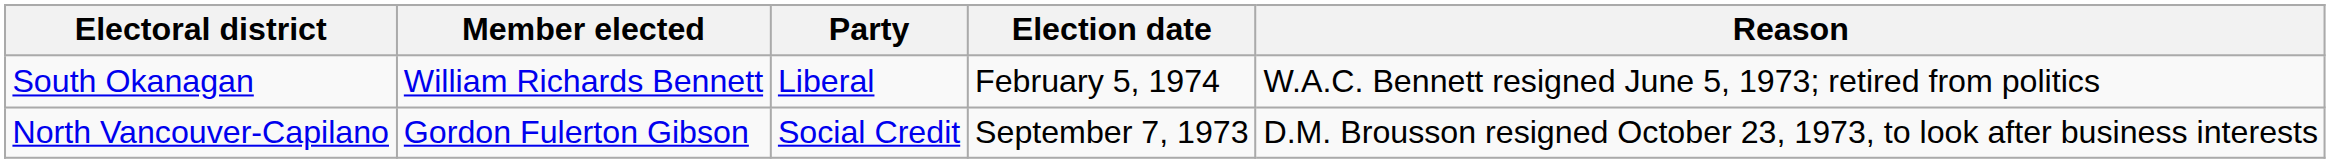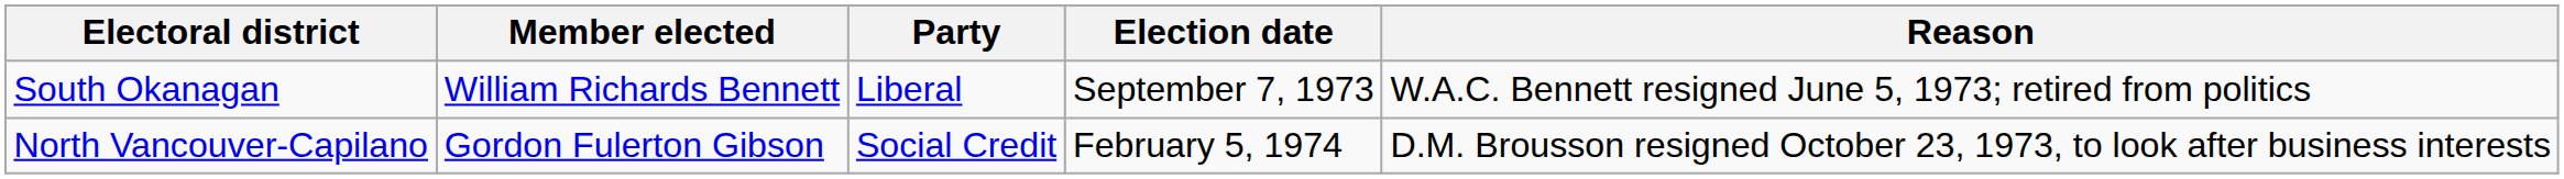 <table class="wikitable sortable">
 <tr>
 <th>Electoral district</th>
 <th>Member elected</th>
 <th>Party</th>
 <th>Election date</th>
 <th>Reason</th>
 </tr>
 <tr>
 <td><a href='#'>South Okanagan</a></td>
 <td><a href='#'>William Richards Bennett</a></td>
 <td><a href='#'>Liberal</a></td>
-<td>February 5, 1974</td>
+<td>September 7, 1973</td>
 <td>W.A.C. Bennett resigned June 5, 1973; retired from politics</td>
 </tr>
 <tr>
 <td><a href='#'>North Vancouver-Capilano</a></td>
 <td><a href='#'>Gordon Fulerton Gibson</a></td>
 <td><a href='#'>Social Credit</a></td>
-<td>September 7, 1973</td>
+<td>February 5, 1974</td>
 <td>D.M. Brousson resigned October 23, 1973, to look after business interests</td>
 </tr>
 </table>
